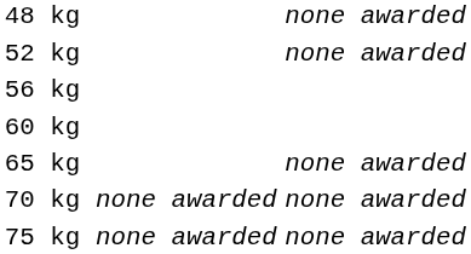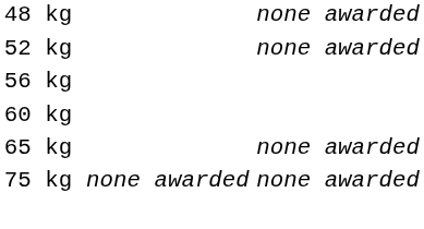 <table>
 <tr>
 <td>48 kg</td>
 <td></td>
 <td></td>
 <td><em>none awarded</em></td>
 </tr>
 <tr>
 <td>52 kg</td>
 <td></td>
 <td></td>
 <td><em>none awarded</em></td>
 </tr>
 <tr>
 <td rowspan=2>56 kg</td>
 <td rowspan=2></td>
 <td rowspan=2></td>
 <td></td>
 </tr>
 <tr>
 <td></td>
 </tr>
 <tr>
 <td rowspan=2>60 kg</td>
 <td rowspan=2></td>
 <td rowspan=2></td>
 <td></td>
 </tr>
 <tr>
 <td></td>
 </tr>
 <tr>
 <td>65 kg</td>
 <td></td>
 <td></td>
 <td><em>none awarded</em></td>
 </tr>
 <tr>
-<td>70 kg</td>
-<td></td>
-<td><em>none awarded</em></td>
-<td><em>none awarded</em></td>
-</tr>
-<tr>
 <td>75 kg</td>
 <td></td>
 <td><em>none awarded</em></td>
 <td><em>none awarded</em></td>
 </tr>
 <tr>
 </tr>
 </table>
